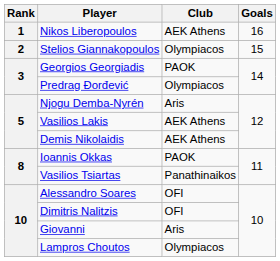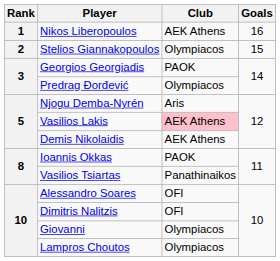 <table class="wikitable" style="text-align:center">
 <tr>
 <th>Rank</th>
 <th>Player</th>
 <th>Club</th>
 <th>Goals</th>
 </tr>
 <tr>
 <th>1</th>
 <td align="left"> <a href='#'>Nikos Liberopoulos</a></td>
 <td align="left">AEK Athens</td>
 <td>16</td>
 </tr>
 <tr>
 <th>2</th>
 <td align="left"> <a href='#'>Stelios Giannakopoulos</a></td>
 <td align="left">Olympiacos</td>
 <td>15</td>
 </tr>
 <tr>
 <th rowspan="2">3</th>
 <td align="left"> <a href='#'>Georgios Georgiadis</a></td>
 <td align="left">PAOK</td>
 <td rowspan="2">14</td>
 </tr>
 <tr>
 <td align="left"> <a href='#'>Predrag Đorđević</a></td>
 <td align="left">Olympiacos</td>
 </tr>
 <tr>
 <th rowspan="3">5</th>
 <td align="left"> <a href='#'>Njogu Demba-Nyrén</a></td>
 <td align="left">Aris</td>
 <td rowspan="3">12</td>
 </tr>
 <tr>
 <td align="left"> <a href='#'>Vasilios Lakis</a></td>
-<td align="left">AEK Athens</td>
+<td align="left" style="background: pink;">AEK Athens</td>
 </tr>
 <tr>
 <td align="left"> <a href='#'>Demis Nikolaidis</a></td>
 <td align="left">AEK Athens</td>
 </tr>
 <tr>
 <th rowspan="2">8</th>
 <td align="left"> <a href='#'>Ioannis Okkas</a></td>
 <td align="left">PAOK</td>
 <td rowspan="2">11</td>
 </tr>
 <tr>
 <td align="left"> <a href='#'>Vasilios Tsiartas</a></td>
 <td align="left">Panathinaikos</td>
 </tr>
 <tr>
 <th rowspan="4">10</th>
 <td align="left"> <a href='#'>Alessandro Soares</a></td>
 <td align="left">OFI</td>
 <td rowspan="4">10</td>
 </tr>
 <tr>
 <td align="left"> <a href='#'>Dimitris Nalitzis</a></td>
 <td align="left">OFI</td>
 </tr>
 <tr>
 <td align="left"> <a href='#'>Giovanni</a></td>
-<td align="left">Aris</td>
+<td align="left">Olympiacos</td>
 </tr>
 <tr>
 <td align="left"> <a href='#'>Lampros Choutos</a></td>
 <td align="left">Olympiacos</td>
 </tr>
 </table>
